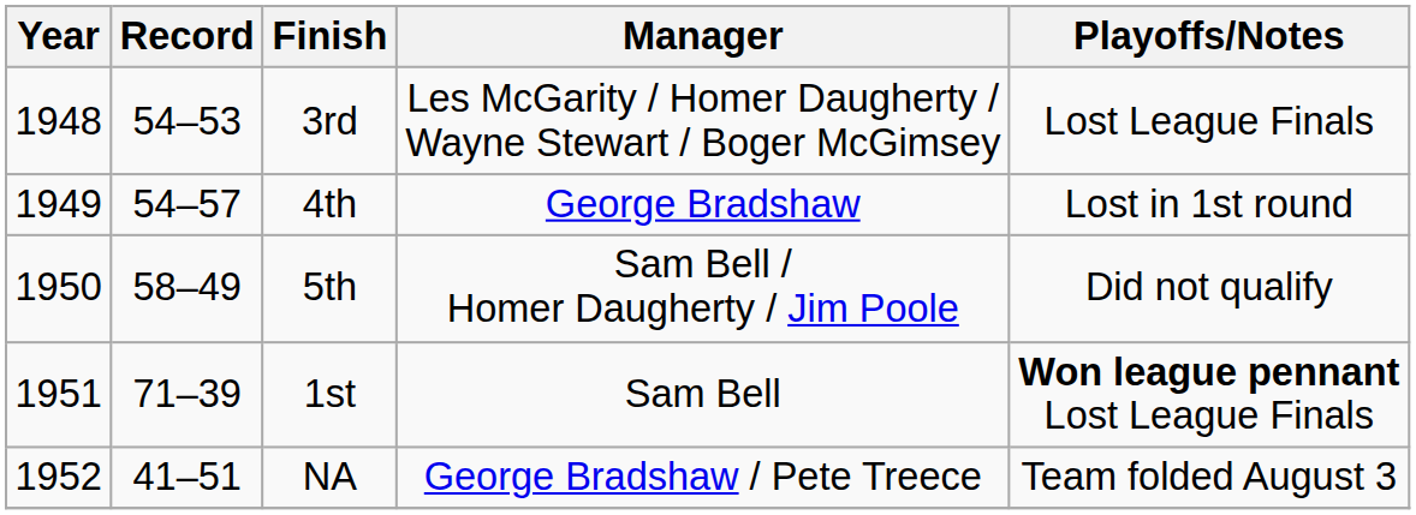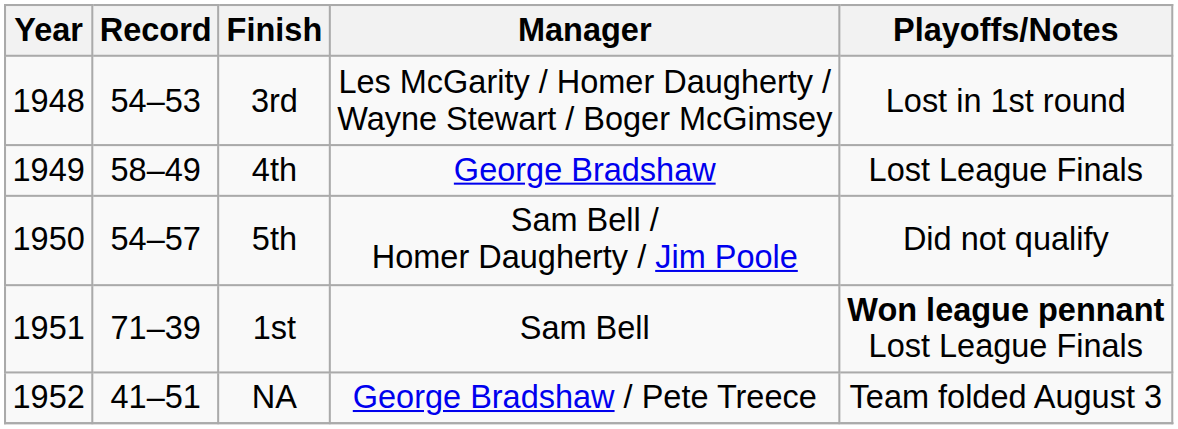 <table class="wikitable" style="text-align:center">
 <tr>
 <th>Year</th>
 <th>Record</th>
 <th>Finish</th>
 <th>Manager</th>
 <th>Playoffs/Notes</th>
 </tr>
 <tr align=center>
 <td>1948</td>
 <td>54–53</td>
 <td>3rd</td>
 <td>Les McGarity / Homer Daugherty  /<br> Wayne Stewart / Boger McGimsey</td>
+<td>Lost in 1st round</td>
+</tr>
+<tr align=center>
+<td>1949</td>
+<td>58–49</td>
+<td>4th</td>
+<td><a href='#'>George Bradshaw</a></td>
 <td>Lost League Finals</td>
 </tr>
 <tr align=center>
-<td>1949</td>
+<td>1950</td>
 <td>54–57</td>
-<td>4th</td>
-<td><a href='#'>George Bradshaw</a></td>
-<td>Lost in 1st round</td>
-</tr>
-<tr align=center>
-<td>1950</td>
-<td>58–49</td>
 <td>5th</td>
 <td>Sam Bell /<br> Homer Daugherty / <a href='#'>Jim Poole</a></td>
 <td>Did not qualify</td>
 </tr>
 <tr align=center>
 <td>1951</td>
 <td>71–39</td>
 <td>1st</td>
 <td>Sam Bell</td>
 <td><strong>Won league pennant</strong><br>Lost League Finals</td>
 </tr>
 <tr align=center>
 <td>1952</td>
 <td>41–51</td>
 <td>NA</td>
 <td><a href='#'>George Bradshaw</a> / Pete Treece</td>
 <td>Team folded August 3</td>
 </tr>
 <tr align=center>
 </tr>
 </table>
